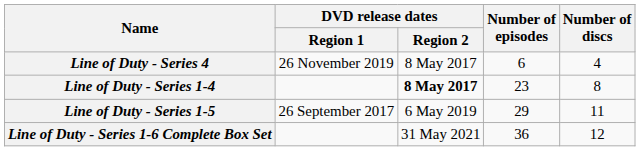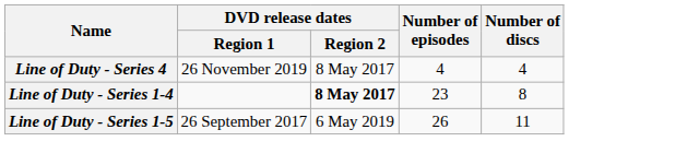 <table class="wikitable plainrowheaders" style="text-align:center;">
 <tr>
 <th scope="col" rowspan="2">Name</th>
 <th scope="colgroup" colspan="2">DVD release dates</th>
 <th scope="col" rowspan="2">Number of<br>episodes</th>
 <th scope="col" rowspan="2">Number of<br>discs</th>
 </tr>
 <tr>
 <th scope="col">Region 1</th>
 <th scope="col">Region 2</th>
 </tr>
 <tr>
 <th scope="row"><em>Line of Duty - Series 4</em></th>
 <td>26 November 2019</td>
 <td>8 May 2017</td>
-<td>6</td>
+<td>4</td>
 <td>4</td>
 </tr>
 <tr>
 <th scope="row"><em>Line of Duty - Series 1-4</em></th>
 <td></td>
 <td><strong>8 May 2017</strong></td>
 <td>23</td>
 <td>8</td>
 </tr>
 <tr>
 <th scope="row"><em>Line of Duty - Series 1-5</em></th>
 <td>26 September 2017</td>
 <td>6 May 2019</td>
-<td>29</td>
+<td>26</td>
 <td>11</td>
 </tr>
-<tr>
-<th scope="row"><em>Line of Duty - Series 1-6 Complete Box Set</em></th>
-<td></td>
-<td>31 May 2021</td>
-<td>36</td>
-<td>12</td>
-</tr>
 </table>
